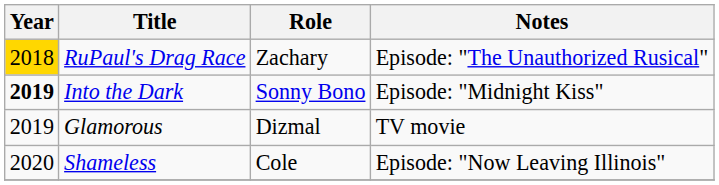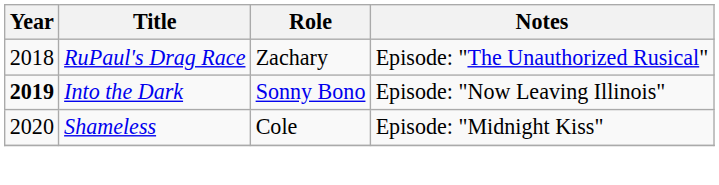 <table class="wikitable">
 <tr>
 <th>Year</th>
 <th>Title</th>
 <th>Role</th>
 <th>Notes</th>
 </tr>
 <tr>
-<td style="background: gold;">2018</td>
+<td>2018</td>
 <td><em><a href='#'>RuPaul's Drag Race</a></em></td>
 <td>Zachary</td>
 <td>Episode: "<a href='#'>The Unauthorized Rusical</a>"</td>
 </tr>
 <tr>
 <td><strong>2019</strong></td>
 <td><em><a href='#'>Into the Dark</a></em></td>
 <td><a href='#'>Sonny Bono</a></td>
-<td>Episode: "Midnight Kiss"</td>
-</tr>
-<tr>
-<td>2019</td>
-<td><em>Glamorous</em></td>
-<td>Dizmal</td>
-<td>TV movie</td>
+<td>Episode: "Now Leaving Illinois"</td>
 </tr>
 <tr>
 <td>2020</td>
 <td><em><a href='#'>Shameless</a></em></td>
 <td>Cole</td>
-<td>Episode: "Now Leaving Illinois"</td>
+<td>Episode: "Midnight Kiss"</td>
 </tr>
 <tr>
 </tr>
 </table>
